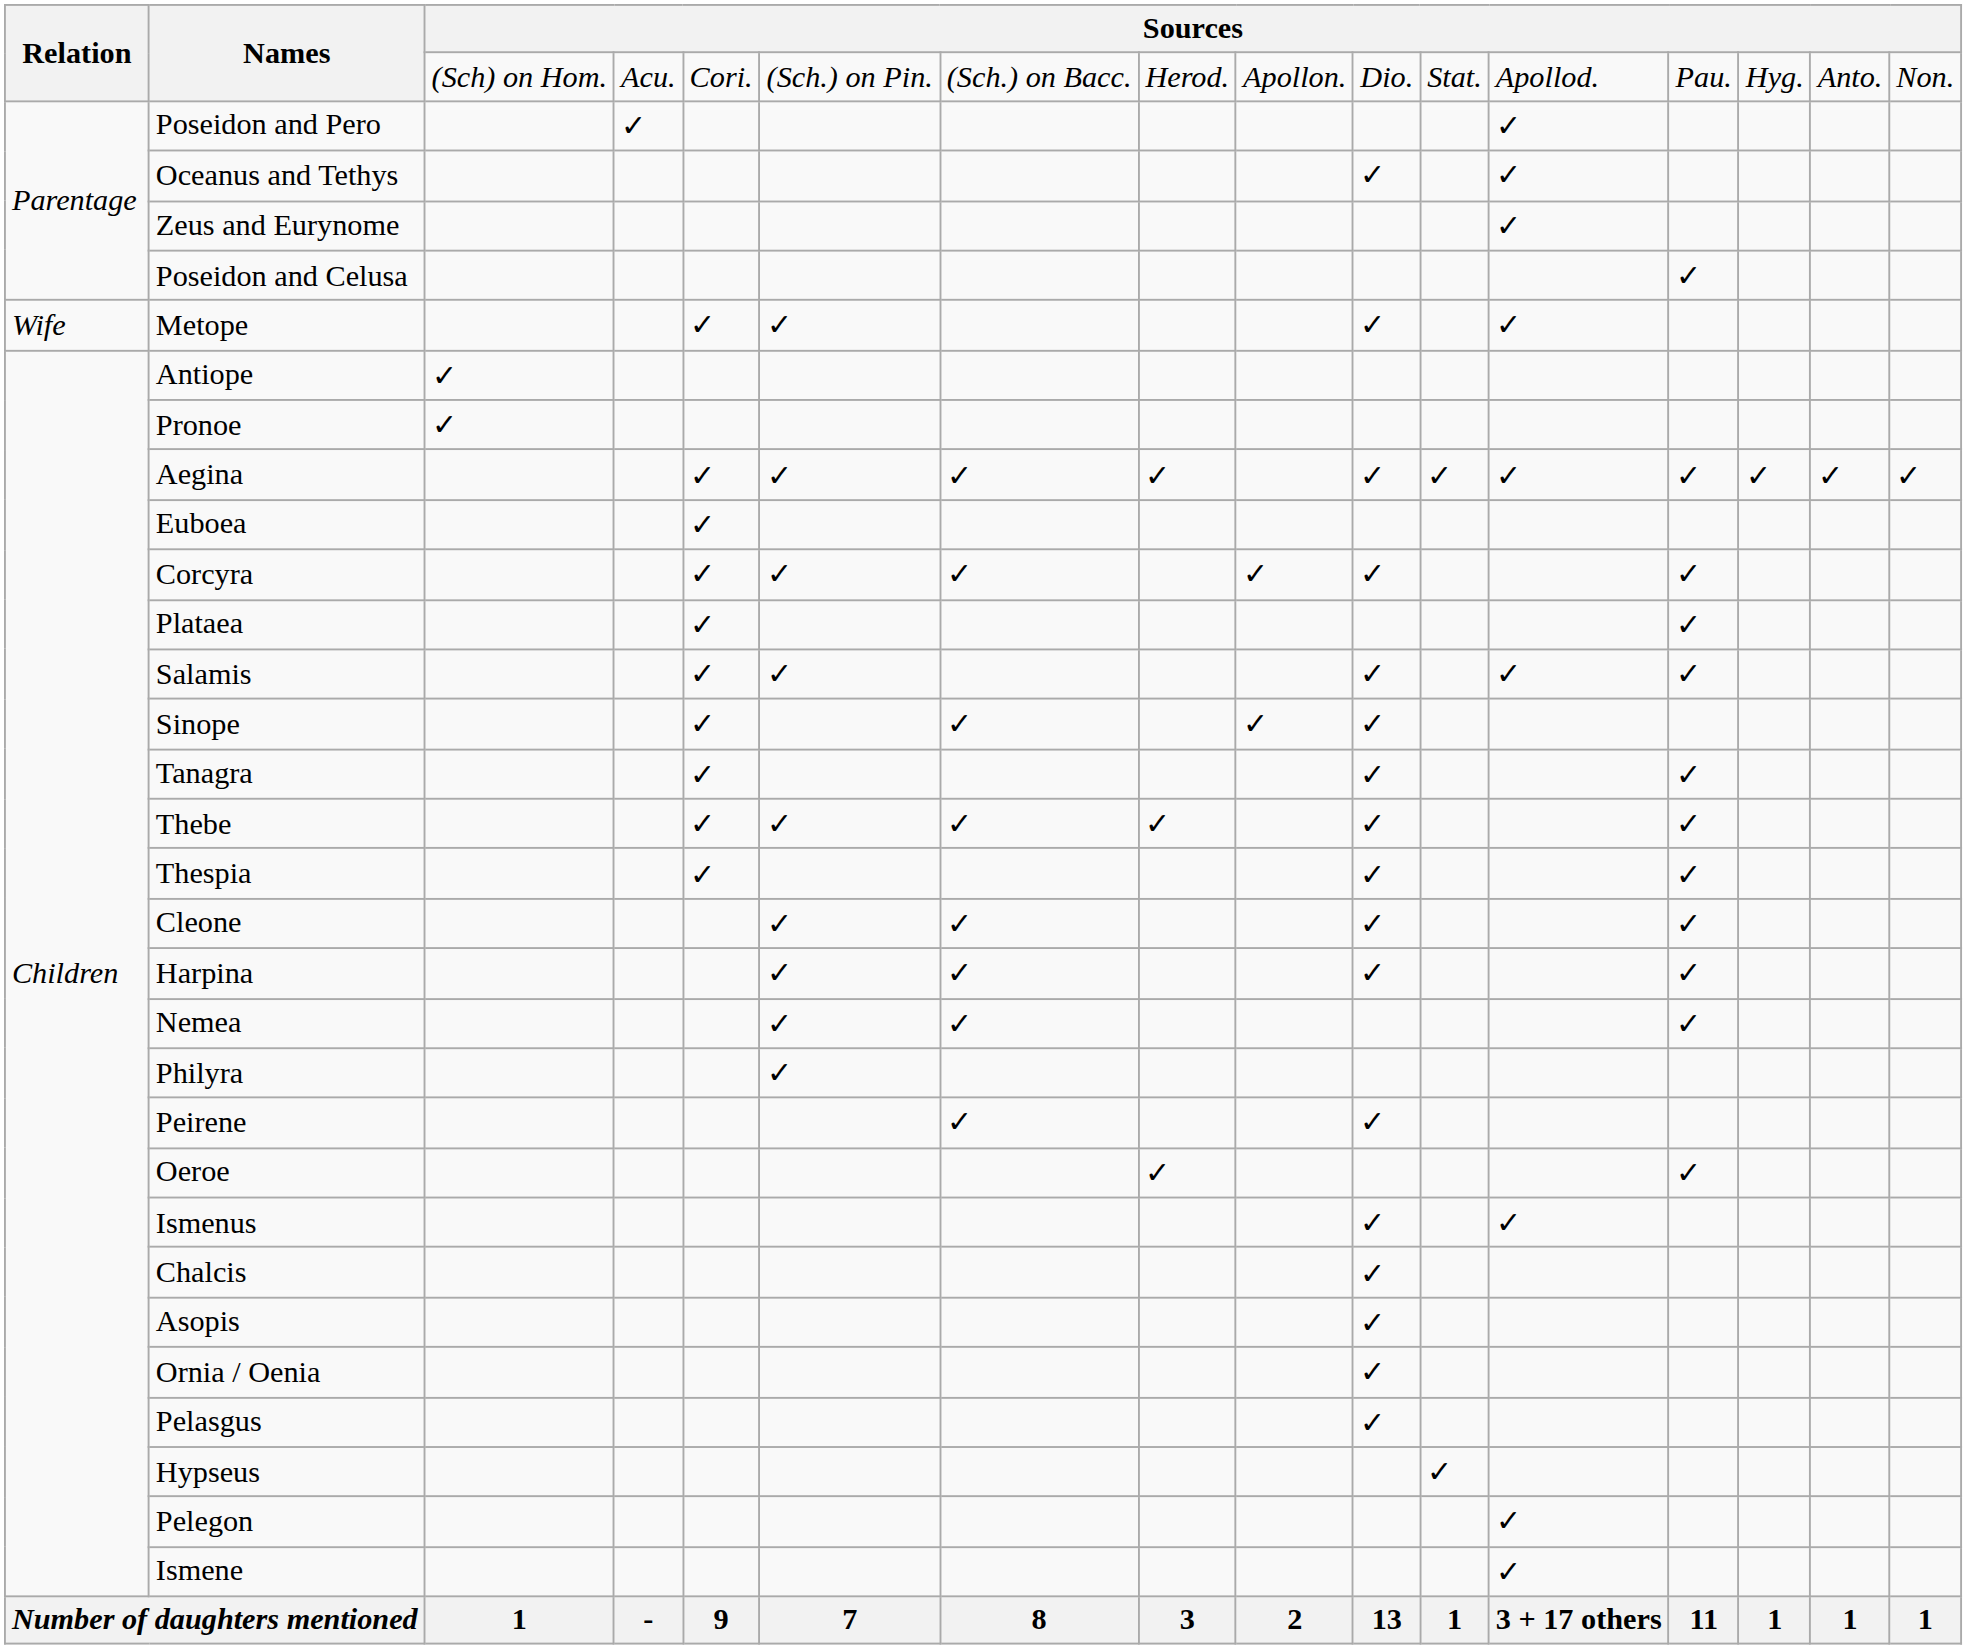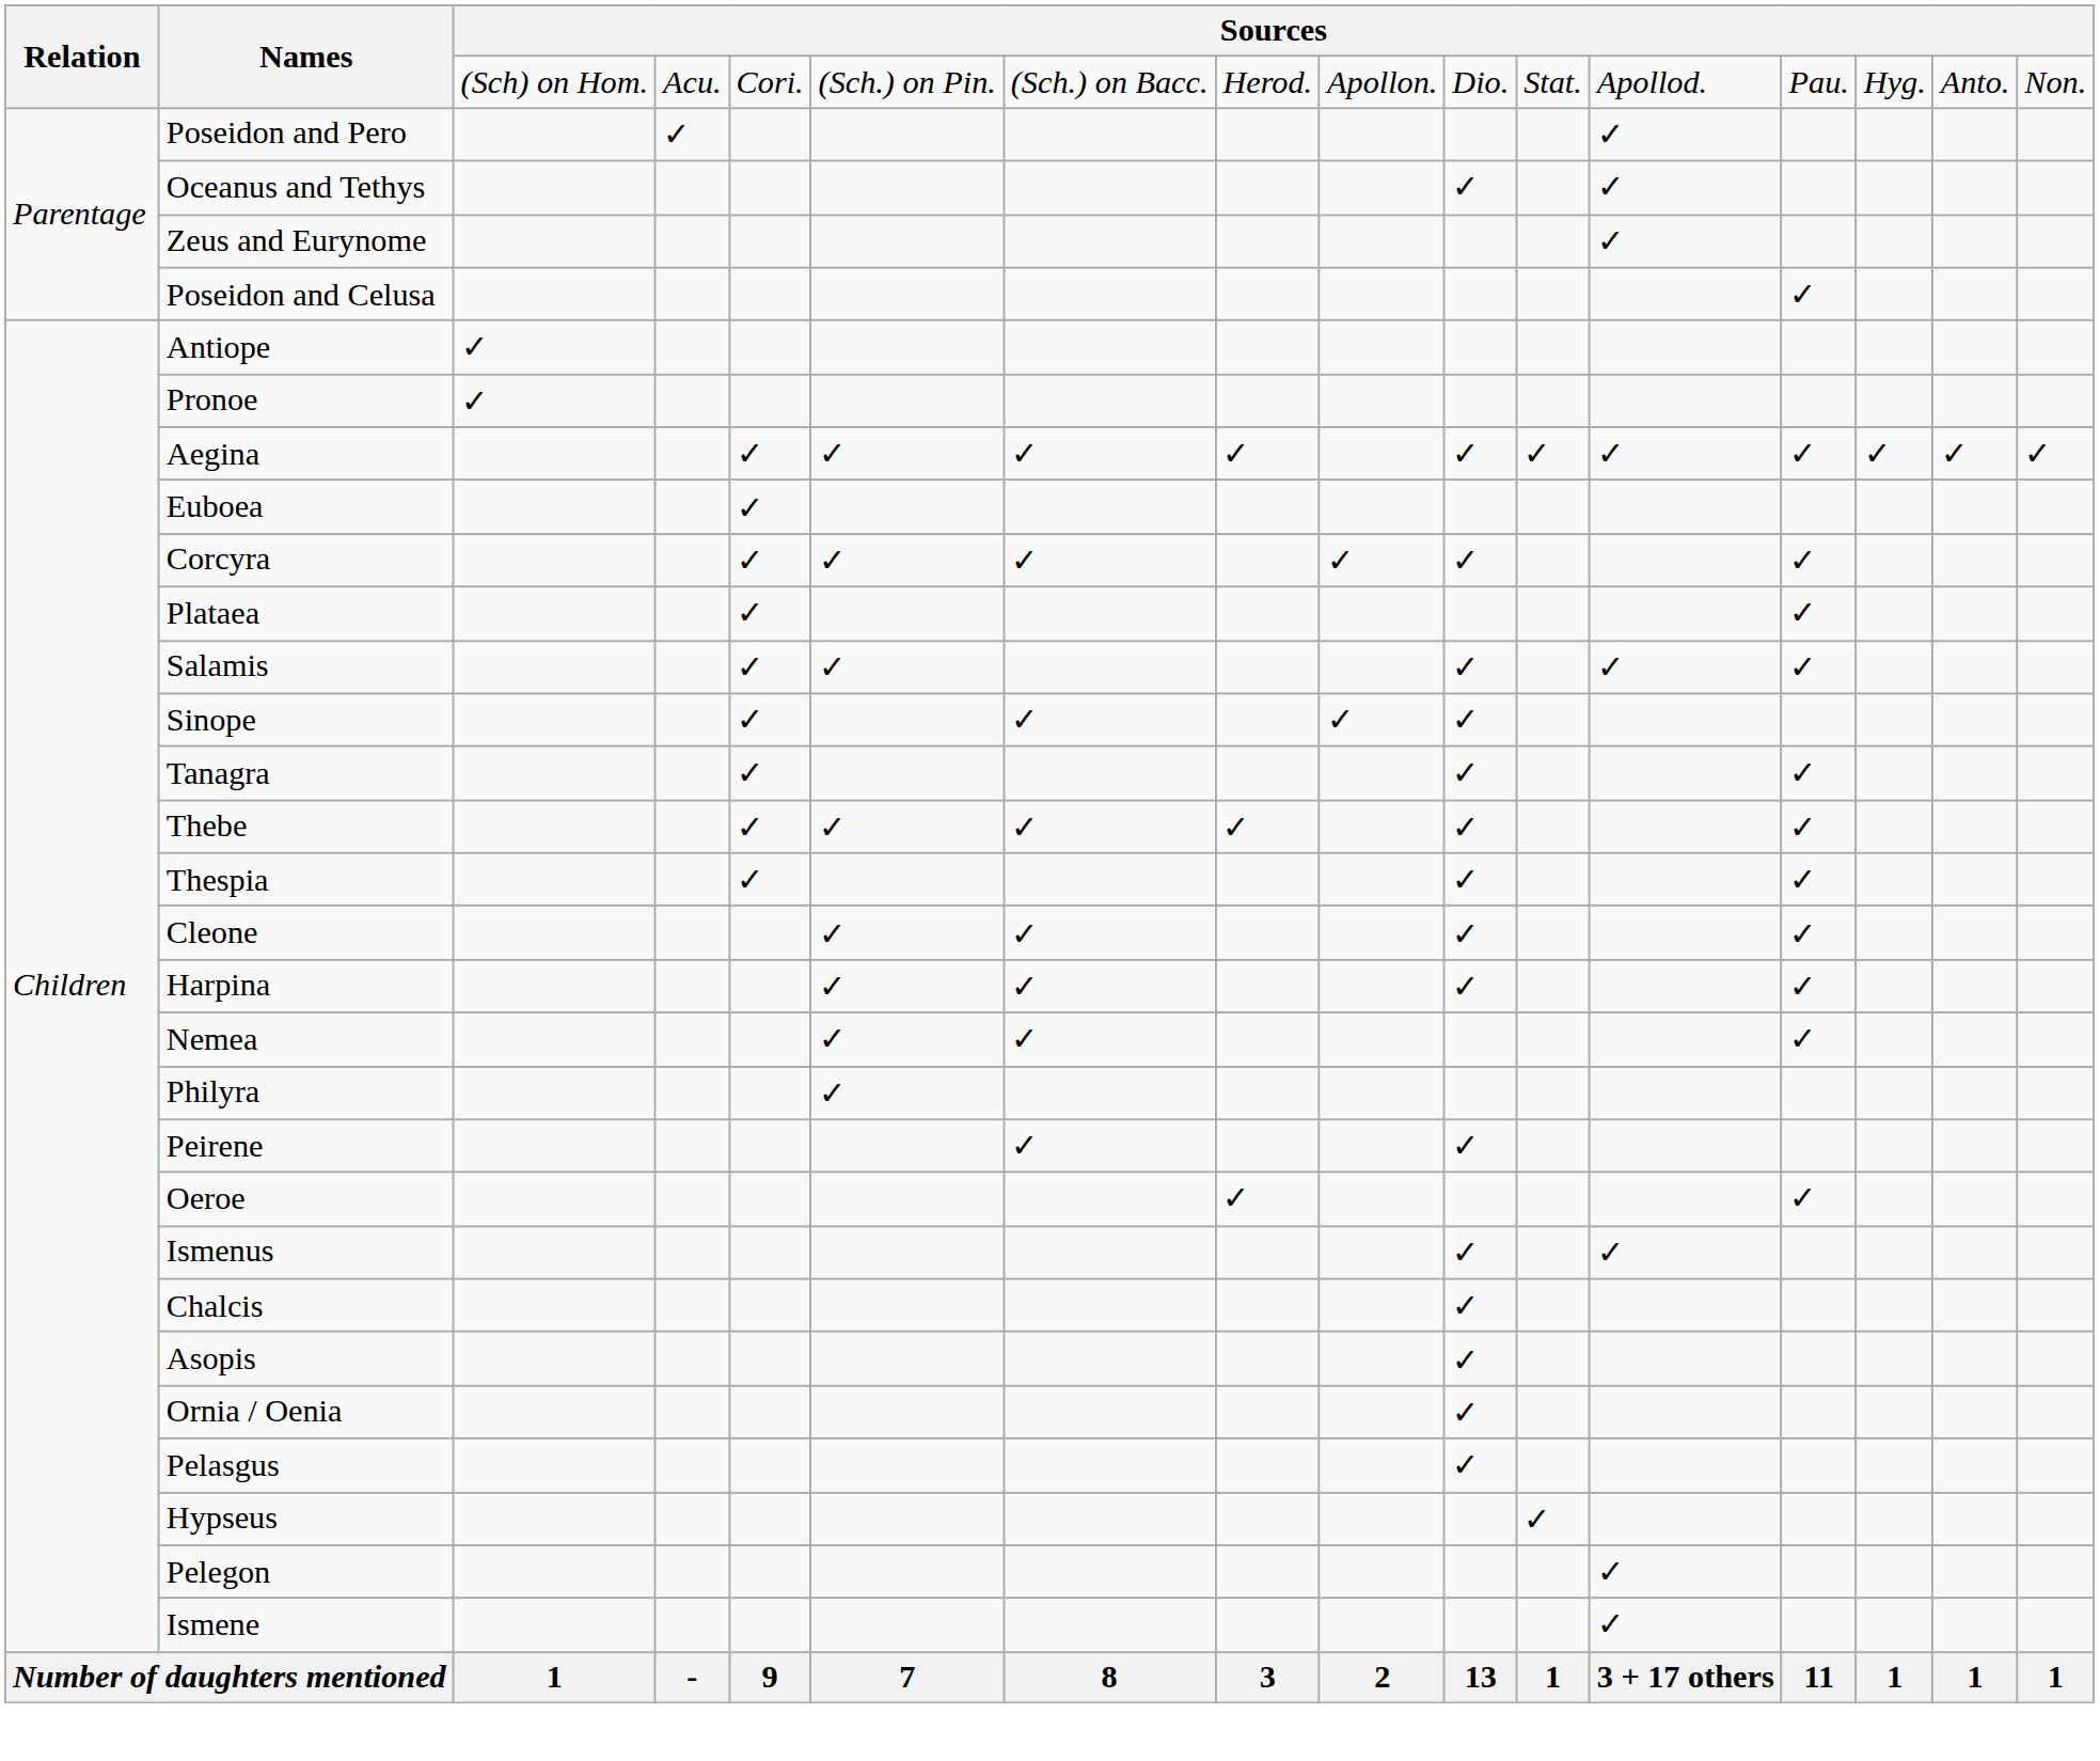 <table class="wikitable">
 <tr>
 <th rowspan="2">Relation</th>
 <th rowspan="2">Names</th>
 <th colspan="14">Sources</th>
 </tr>
 <tr>
 <td><em>(Sch) on Hom.</em></td>
 <td><em>Acu.</em></td>
 <td><em>Cori.</em></td>
 <td><em>(Sch.) on Pin.</em></td>
 <td><em>(Sch.) on Bacc.</em></td>
 <td><em>Herod.</em></td>
 <td><em>Apollon.</em></td>
 <td><em>Dio.</em></td>
 <td><em>Stat.</em></td>
 <td><em>Apollod.</em></td>
 <td><em>Pau.</em></td>
 <td><em>Hyg.</em></td>
 <td><em>Anto.</em></td>
 <td><em>Non.</em></td>
 </tr>
 <tr>
 <td rowspan="4"><em>Parentage</em></td>
 <td>Poseidon and Pero</td>
 <td></td>
 <td>✓</td>
 <td></td>
 <td></td>
 <td></td>
 <td></td>
 <td></td>
 <td></td>
 <td></td>
 <td>✓</td>
 <td></td>
 <td></td>
 <td></td>
 <td></td>
 </tr>
 <tr>
 <td>Oceanus and Tethys</td>
 <td></td>
 <td></td>
 <td></td>
 <td></td>
 <td></td>
 <td></td>
 <td></td>
 <td>✓</td>
 <td></td>
 <td>✓</td>
 <td></td>
 <td></td>
 <td></td>
 <td></td>
 </tr>
 <tr>
 <td>Zeus and Eurynome</td>
 <td></td>
 <td></td>
 <td></td>
 <td></td>
 <td></td>
 <td></td>
 <td></td>
 <td></td>
 <td></td>
 <td>✓</td>
 <td></td>
 <td></td>
 <td></td>
 <td></td>
 </tr>
 <tr>
 <td>Poseidon and Celusa</td>
 <td></td>
 <td></td>
 <td></td>
 <td></td>
 <td></td>
 <td></td>
 <td></td>
 <td></td>
 <td></td>
 <td></td>
 <td>✓</td>
-<td></td>
-<td></td>
-<td></td>
-</tr>
-<tr>
-<td><em>Wife</em></td>
-<td>Metope</td>
-<td></td>
-<td></td>
-<td>✓</td>
-<td>✓</td>
-<td></td>
-<td></td>
-<td></td>
-<td>✓</td>
-<td></td>
-<td>✓</td>
-<td></td>
 <td></td>
 <td></td>
 <td></td>
 </tr>
 <tr>
 <td rowspan="25"><em>Children</em></td>
 <td>Antiope</td>
 <td>✓</td>
 <td></td>
 <td></td>
 <td></td>
 <td></td>
 <td></td>
 <td></td>
 <td></td>
 <td></td>
 <td></td>
 <td></td>
 <td></td>
 <td></td>
 <td></td>
 </tr>
 <tr>
 <td>Pronoe</td>
 <td>✓</td>
 <td></td>
 <td></td>
 <td></td>
 <td></td>
 <td></td>
 <td></td>
 <td></td>
 <td></td>
 <td></td>
 <td></td>
 <td></td>
 <td></td>
 <td></td>
 </tr>
 <tr>
 <td>Aegina</td>
 <td></td>
 <td></td>
 <td>✓</td>
 <td>✓</td>
 <td>✓</td>
 <td>✓</td>
 <td></td>
 <td>✓</td>
 <td>✓</td>
 <td>✓</td>
 <td>✓</td>
 <td>✓</td>
 <td>✓</td>
 <td>✓</td>
 </tr>
 <tr>
 <td>Euboea</td>
 <td></td>
 <td></td>
 <td>✓</td>
 <td></td>
 <td></td>
 <td></td>
 <td></td>
 <td></td>
 <td></td>
 <td></td>
 <td></td>
 <td></td>
 <td></td>
 <td></td>
 </tr>
 <tr>
 <td>Corcyra</td>
 <td></td>
 <td></td>
 <td>✓</td>
 <td>✓</td>
 <td>✓</td>
 <td></td>
 <td>✓</td>
 <td>✓</td>
 <td></td>
 <td></td>
 <td>✓</td>
 <td></td>
 <td></td>
 <td></td>
 </tr>
 <tr>
 <td>Plataea</td>
 <td></td>
 <td></td>
 <td>✓</td>
 <td></td>
 <td></td>
 <td></td>
 <td></td>
 <td></td>
 <td></td>
 <td></td>
 <td>✓</td>
 <td></td>
 <td></td>
 <td></td>
 </tr>
 <tr>
 <td>Salamis</td>
 <td></td>
 <td></td>
 <td>✓</td>
 <td>✓</td>
 <td></td>
 <td></td>
 <td></td>
 <td>✓</td>
 <td></td>
 <td>✓</td>
 <td>✓</td>
 <td></td>
 <td></td>
 <td></td>
 </tr>
 <tr>
 <td>Sinope</td>
 <td></td>
 <td></td>
 <td>✓</td>
 <td></td>
 <td>✓</td>
 <td></td>
 <td>✓</td>
 <td>✓</td>
 <td></td>
 <td></td>
 <td></td>
 <td></td>
 <td></td>
 <td></td>
 </tr>
 <tr>
 <td>Tanagra</td>
 <td></td>
 <td></td>
 <td>✓</td>
 <td></td>
 <td></td>
 <td></td>
 <td></td>
 <td>✓</td>
 <td></td>
 <td></td>
 <td>✓</td>
 <td></td>
 <td></td>
 <td></td>
 </tr>
 <tr>
 <td>Thebe</td>
 <td></td>
 <td></td>
 <td>✓</td>
 <td>✓</td>
 <td>✓</td>
 <td>✓</td>
 <td></td>
 <td>✓</td>
 <td></td>
 <td></td>
 <td>✓</td>
 <td></td>
 <td></td>
 <td></td>
 </tr>
 <tr>
 <td>Thespia</td>
 <td></td>
 <td></td>
 <td>✓</td>
 <td></td>
 <td></td>
 <td></td>
 <td></td>
 <td>✓</td>
 <td></td>
 <td></td>
 <td>✓</td>
 <td></td>
 <td></td>
 <td></td>
 </tr>
 <tr>
 <td>Cleone</td>
 <td></td>
 <td></td>
 <td></td>
 <td>✓</td>
 <td>✓</td>
 <td></td>
 <td></td>
 <td>✓</td>
 <td></td>
 <td></td>
 <td>✓</td>
 <td></td>
 <td></td>
 <td></td>
 </tr>
 <tr>
 <td>Harpina</td>
 <td></td>
 <td></td>
 <td></td>
 <td>✓</td>
 <td>✓</td>
 <td></td>
 <td></td>
 <td>✓</td>
 <td></td>
 <td></td>
 <td>✓</td>
 <td></td>
 <td></td>
 <td></td>
 </tr>
 <tr>
 <td>Nemea</td>
 <td></td>
 <td></td>
 <td></td>
 <td>✓</td>
 <td>✓</td>
 <td></td>
 <td></td>
 <td></td>
 <td></td>
 <td></td>
 <td>✓</td>
 <td></td>
 <td></td>
 <td></td>
 </tr>
 <tr>
 <td>Philyra</td>
 <td></td>
 <td></td>
 <td></td>
 <td>✓</td>
 <td></td>
 <td></td>
 <td></td>
 <td></td>
 <td></td>
 <td></td>
 <td></td>
 <td></td>
 <td></td>
 <td></td>
 </tr>
 <tr>
 <td>Peirene</td>
 <td></td>
 <td></td>
 <td></td>
 <td></td>
 <td>✓</td>
 <td></td>
 <td></td>
 <td>✓</td>
 <td></td>
 <td></td>
 <td></td>
 <td></td>
 <td></td>
 <td></td>
 </tr>
 <tr>
 <td>Oeroe</td>
 <td></td>
 <td></td>
 <td></td>
 <td></td>
 <td></td>
 <td>✓</td>
 <td></td>
 <td></td>
 <td></td>
 <td></td>
 <td>✓</td>
 <td></td>
 <td></td>
 <td></td>
 </tr>
 <tr>
 <td>Ismenus</td>
 <td></td>
 <td></td>
 <td></td>
 <td></td>
 <td></td>
 <td></td>
 <td></td>
 <td>✓</td>
 <td></td>
 <td>✓</td>
 <td></td>
 <td></td>
 <td></td>
 <td></td>
 </tr>
 <tr>
 <td>Chalcis</td>
 <td></td>
 <td></td>
 <td></td>
 <td></td>
 <td></td>
 <td></td>
 <td></td>
 <td>✓</td>
 <td></td>
 <td></td>
 <td></td>
 <td></td>
 <td></td>
 <td></td>
 </tr>
 <tr>
 <td>Asopis</td>
 <td></td>
 <td></td>
 <td></td>
 <td></td>
 <td></td>
 <td></td>
 <td></td>
 <td>✓</td>
 <td></td>
 <td></td>
 <td></td>
 <td></td>
 <td></td>
 <td></td>
 </tr>
 <tr>
 <td>Ornia / Oenia</td>
 <td></td>
 <td></td>
 <td></td>
 <td></td>
 <td></td>
 <td></td>
 <td></td>
 <td>✓</td>
 <td></td>
 <td></td>
 <td></td>
 <td></td>
 <td></td>
 <td></td>
 </tr>
 <tr>
 <td>Pelasgus</td>
 <td></td>
 <td></td>
 <td></td>
 <td></td>
 <td></td>
 <td></td>
 <td></td>
 <td>✓</td>
 <td></td>
 <td></td>
 <td></td>
 <td></td>
 <td></td>
 <td></td>
 </tr>
 <tr>
 <td>Hypseus</td>
 <td></td>
 <td></td>
 <td></td>
 <td></td>
 <td></td>
 <td></td>
 <td></td>
 <td></td>
 <td>✓</td>
 <td></td>
 <td></td>
 <td></td>
 <td></td>
 <td></td>
 </tr>
 <tr>
 <td>Pelegon</td>
 <td></td>
 <td></td>
 <td></td>
 <td></td>
 <td></td>
 <td></td>
 <td></td>
 <td></td>
 <td></td>
 <td>✓</td>
 <td></td>
 <td></td>
 <td></td>
 <td></td>
 </tr>
 <tr>
 <td>Ismene</td>
 <td></td>
 <td></td>
 <td></td>
 <td></td>
 <td></td>
 <td></td>
 <td></td>
 <td></td>
 <td></td>
 <td>✓</td>
 <td></td>
 <td></td>
 <td></td>
 <td></td>
 </tr>
 <tr>
 <th colspan="2"><em>Number of daughters mentioned</em></th>
 <th>1</th>
 <th>-</th>
 <th>9</th>
 <th>7</th>
 <th>8</th>
 <th>3</th>
 <th>2</th>
 <th>13</th>
 <th>1</th>
 <th>3 + 17 others</th>
 <th>11</th>
 <th>1</th>
 <th>1</th>
 <th>1</th>
 </tr>
 </table>
